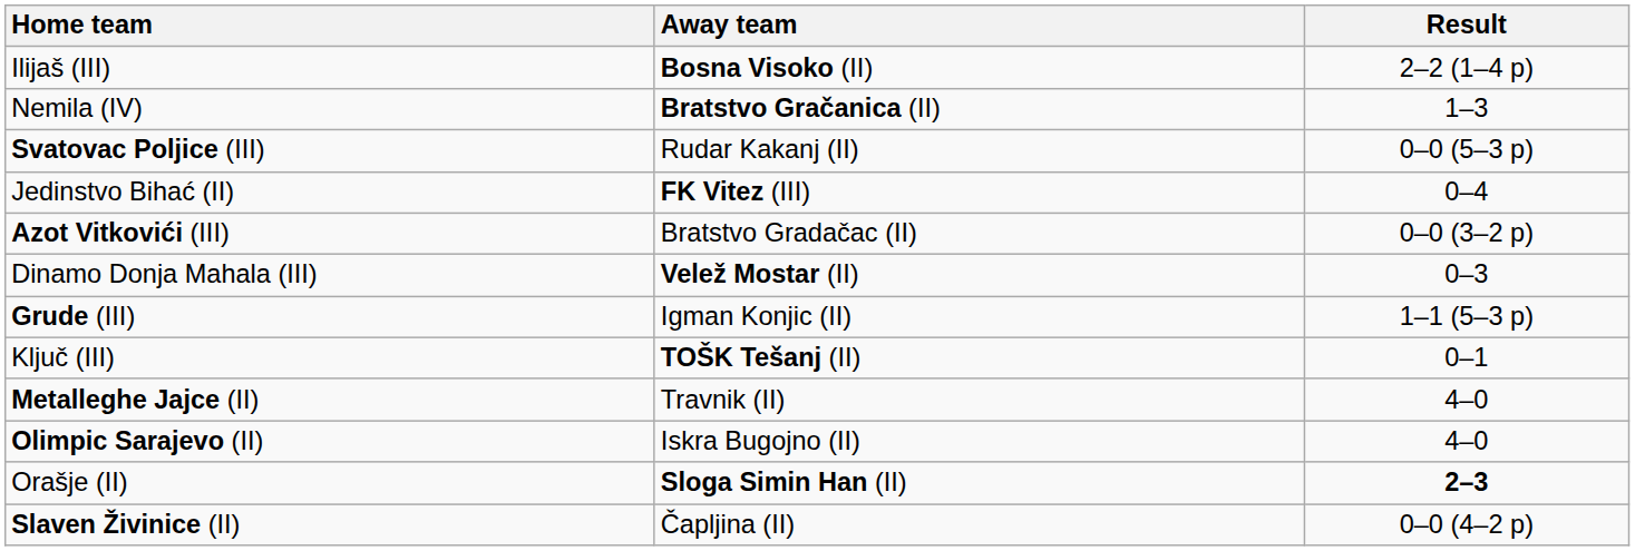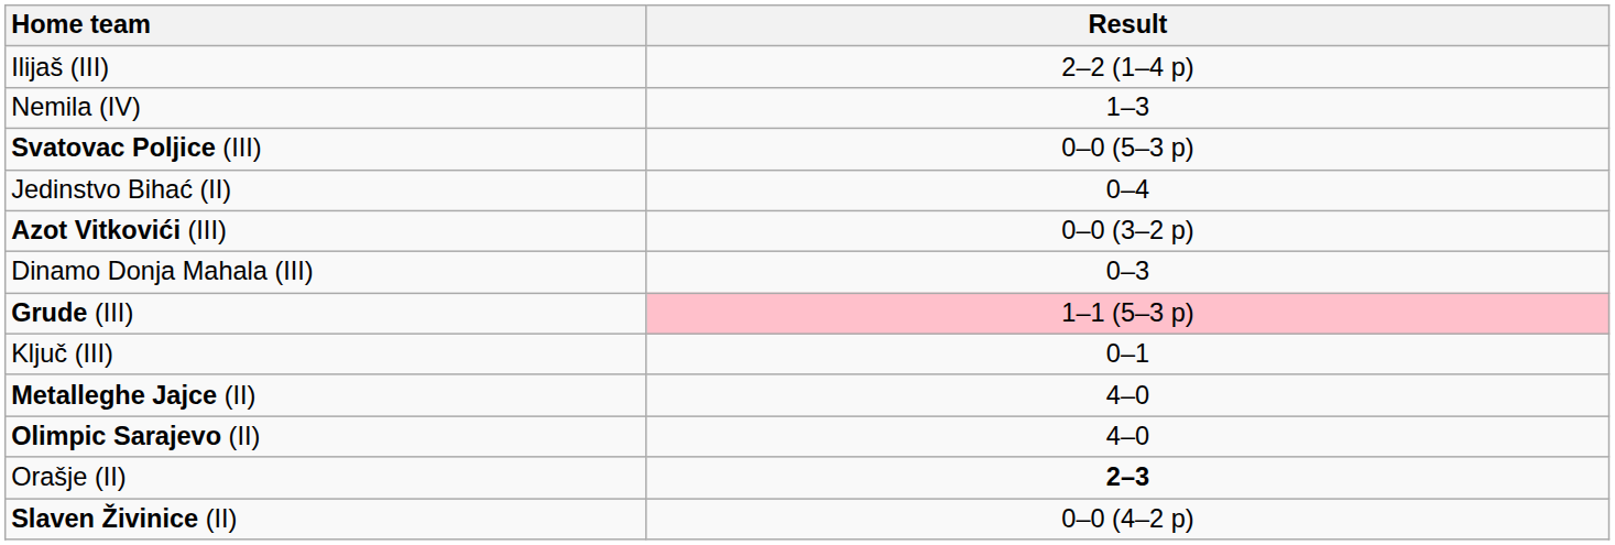 <table class="wikitable" style="width:50%">
 <tr>
 <th style="width:40%; text-align:left">Home team</th>
-<th style="width:40%; text-align:left">Away team</th>
 <th>Result</th>
 </tr>
 <tr>
 <td>Ilijaš (III)</td>
-<td><strong>Bosna Visoko</strong> (II)</td>
 <td style="text-align:center">2–2 (1–4 p)</td>
 </tr>
 <tr>
 <td>Nemila (IV)</td>
-<td><strong>Bratstvo Gračanica</strong> (II)</td>
 <td style="text-align:center">1–3</td>
 </tr>
 <tr>
 <td><strong>Svatovac Poljice</strong> (III)</td>
-<td>Rudar Kakanj (II)</td>
 <td style="text-align:center">0–0 (5–3 p)</td>
 </tr>
 <tr>
 <td>Jedinstvo Bihać (II)</td>
-<td><strong>FK Vitez</strong> (III)</td>
 <td style="text-align:center">0–4</td>
 </tr>
 <tr>
 <td><strong>Azot Vitkovići</strong> (III)</td>
-<td>Bratstvo Gradačac (II)</td>
 <td style="text-align:center">0–0 (3–2 p)</td>
 </tr>
 <tr>
 <td>Dinamo Donja Mahala (III)</td>
-<td><strong>Velež Mostar</strong> (II)</td>
 <td style="text-align:center">0–3</td>
 </tr>
 <tr>
 <td><strong>Grude</strong> (III)</td>
-<td>Igman Konjic (II)</td>
-<td style="text-align:center">1–1 (5–3 p)</td>
+<td style="background: pink; text-align:center">1–1 (5–3 p)</td>
 </tr>
 <tr>
 <td>Ključ (III)</td>
-<td><strong>TOŠK Tešanj</strong> (II)</td>
 <td style="text-align:center">0–1</td>
 </tr>
 <tr>
 <td><strong>Metalleghe Jajce</strong> (II)</td>
-<td>Travnik (II)</td>
 <td style="text-align:center">4–0</td>
 </tr>
 <tr>
 <td><strong>Olimpic Sarajevo</strong> (II)</td>
-<td>Iskra Bugojno (II)</td>
 <td style="text-align:center">4–0</td>
 </tr>
 <tr>
 <td>Orašje (II)</td>
-<td><strong>Sloga Simin Han</strong> (II)</td>
 <td style="text-align:center"><strong>2–3</strong></td>
 </tr>
 <tr>
 <td><strong>Slaven Živinice</strong> (II)</td>
-<td>Čapljina (II)</td>
 <td style="text-align:center">0–0 (4–2 p)</td>
 </tr>
 </table>
